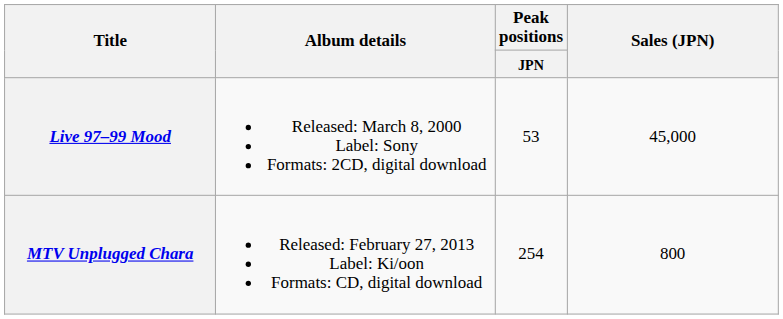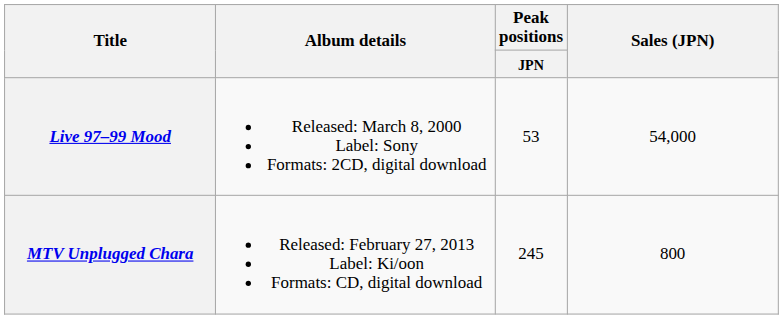 <table class="wikitable plainrowheaders" style="text-align:center;">
 <tr>
 <th style="width:12em;" rowspan="2">Title</th>
 <th style="width:16em;" rowspan="2">Album details</th>
 <th colspan="1">Peak positions</th>
 <th style="width:12em;" rowspan="2">Sales (JPN)</th>
 </tr>
 <tr>
 <th style="width:2.5em;"><small>JPN</small><br></th>
 </tr>
 <tr>
 <th scope="row"><em><a href='#'>Live 97–99 Mood</a></em></th>
 <td><br><ul><li>Released: March 8, 2000 </li><li>Label: Sony</li><li>Formats: 2CD, digital download</li></ul></td>
 <td>53</td>
-<td>45,000</td>
+<td>54,000</td>
 </tr>
 <tr>
 <th scope="row"><em><a href='#'>MTV Unplugged Chara</a></em></th>
 <td><br><ul><li>Released: February 27, 2013 </li><li>Label: Ki/oon</li><li>Formats: CD, digital download</li></ul></td>
-<td>254</td>
+<td>245</td>
 <td>800</td>
 </tr>
 </table>
